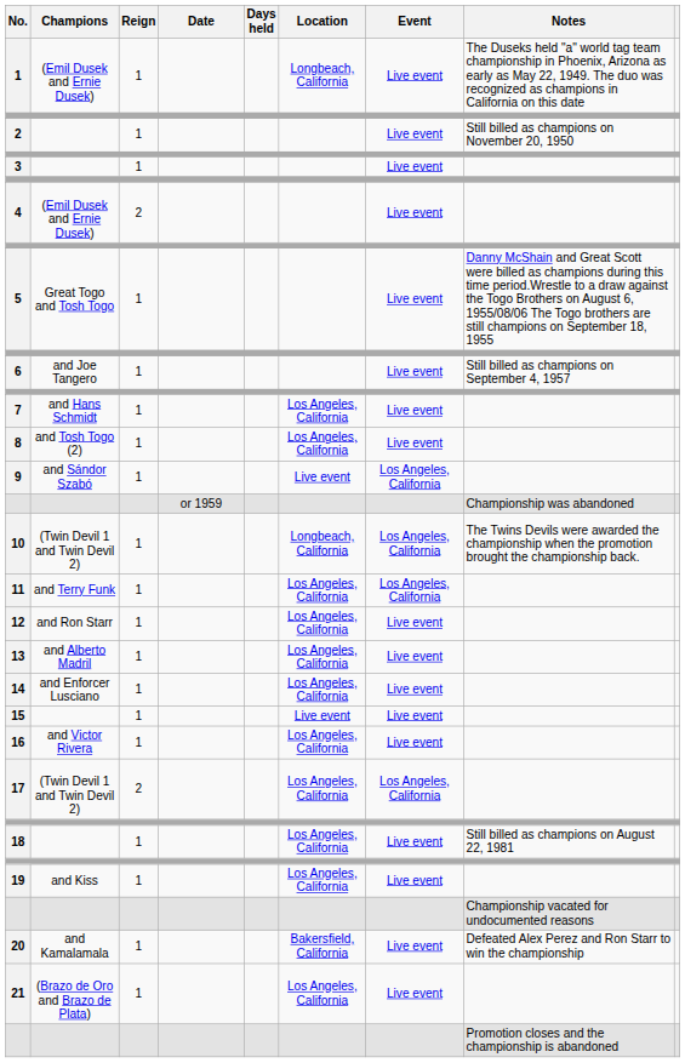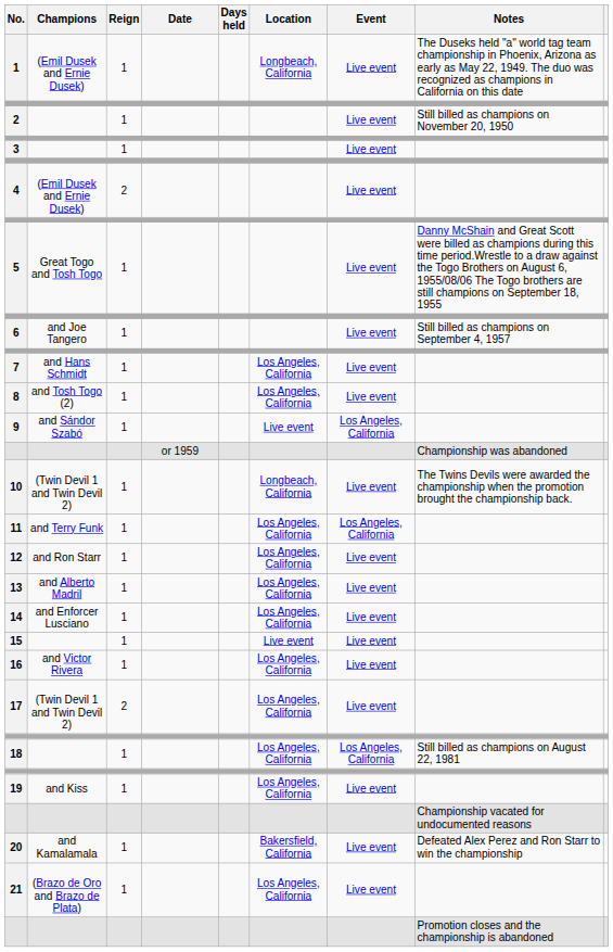 <table class="wikitable sortable" style="text-align: center" width=100%>
 <tr>
 <th width=0 data-sort-type="number" scope="col">No.</th>
 <th width=14% scope="col">Champions</th>
 <th width=0 scope="col">Reign</th>
 <th width=16% scope="col">Date</th>
 <th width=0 data-sort-type="number" scope="col">Days held</th>
 <th width=14% scope="col">Location</th>
 <th width=17% scope="col">Event</th>
 <th width=51% class="unsortable" scope="col">Notes</th>
 <th width=0 class="unsortable" scope="col"></th>
 </tr>
 <tr>
 <th scope="row">1</th>
 <td><br>(<a href='#'>Emil Dusek</a> and <a href='#'>Ernie Dusek</a>)</td>
 <td>1</td>
 <td> </td>
 <td></td>
 <td><a href='#'>Longbeach, California</a></td>
 <td><a href='#'>Live event</a></td>
 <td align=left>The Duseks held "a" world tag team championship in Phoenix, Arizona as early as May 22, 1949. The duo was recognized as champions in California on this date</td>
 <td></td>
 </tr>
 <tr>
 <td colspan=9 style="background: #aaaaaa;"></td>
 </tr>
 <tr>
 <th scope="row">2</th>
 <td></td>
 <td>1</td>
 <td> </td>
 <td></td>
 <td></td>
 <td><a href='#'>Live event</a></td>
 <td align=left>Still billed as champions on November 20, 1950</td>
 <td></td>
 </tr>
 <tr>
 <td colspan=9 style="background: #aaaaaa;"></td>
 </tr>
 <tr>
 <th scope="row">3</th>
 <td></td>
 <td>1</td>
 <td> </td>
 <td></td>
 <td></td>
 <td><a href='#'>Live event</a></td>
 <td align=left></td>
 <td></td>
 </tr>
 <tr>
 <td colspan=9 style="background: #aaaaaa;"></td>
 </tr>
 <tr>
 <th scope="row">4</th>
 <td><br>(<a href='#'>Emil Dusek</a> and <a href='#'>Ernie Dusek</a>)</td>
 <td>2</td>
 <td> </td>
 <td></td>
 <td></td>
 <td><a href='#'>Live event</a></td>
 <td align=left></td>
 <td></td>
 </tr>
 <tr>
 <td colspan=9 style="background: #aaaaaa;"></td>
 </tr>
 <tr>
 <th scope="row">5</th>
 <td>Great Togo and <a href='#'>Tosh Togo</a></td>
 <td>1</td>
 <td> </td>
 <td></td>
 <td></td>
 <td><a href='#'>Live event</a></td>
 <td align=left><a href='#'>Danny McShain</a> and Great Scott were billed as champions during this time period.Wrestle to a draw against the Togo Brothers on August 6, 1955/08/06 The Togo brothers are still champions on September 18, 1955</td>
 <td></td>
 </tr>
 <tr>
 <td colspan=9 style="background: #aaaaaa;"></td>
 </tr>
 <tr>
 <th scope="row">6</th>
 <td> and Joe Tangero</td>
 <td>1</td>
 <td> </td>
 <td></td>
 <td></td>
 <td><a href='#'>Live event</a></td>
 <td align=left>Still billed as champions on September 4, 1957</td>
 <td></td>
 </tr>
 <tr>
 <td colspan=9 style="background: #aaaaaa;"></td>
 </tr>
 <tr>
 <th scope="row">7</th>
 <td> and <a href='#'>Hans Schmidt</a></td>
 <td>1</td>
 <td></td>
 <td></td>
 <td><a href='#'>Los Angeles, California</a></td>
 <td><a href='#'>Live event</a></td>
 <td align=left></td>
 <td></td>
 </tr>
 <tr>
 <th scope="row">8</th>
 <td> and <a href='#'>Tosh Togo</a> (2)</td>
 <td>1</td>
 <td></td>
 <td></td>
 <td><a href='#'>Los Angeles, California</a></td>
 <td><a href='#'>Live event</a></td>
 <td align=left></td>
 <td></td>
 </tr>
 <tr>
 <th scope="row">9</th>
 <td> and <a href='#'>Sándor Szabó</a></td>
 <td>1</td>
 <td></td>
 <td></td>
 <td><a href='#'>Live event</a></td>
 <td><a href='#'>Los Angeles, California</a></td>
 <td align=left></td>
 <td></td>
 </tr>
 <tr style="background-color:#e3e3e3">
 <td scope="row"></td>
 <td></td>
 <td></td>
 <td> or 1959</td>
 <td></td>
 <td></td>
 <td></td>
 <td align=left>Championship was abandoned</td>
 <td></td>
 </tr>
 <tr>
 <th scope="row">10</th>
 <td><br>(Twin Devil 1 and Twin Devil 2)</td>
 <td>1</td>
 <td></td>
 <td></td>
 <td><a href='#'>Longbeach, California</a></td>
-<td><a href='#'>Los Angeles, California</a></td>
+<td><a href='#'>Live event</a></td>
 <td align=left>The Twins Devils were awarded the championship when the promotion brought the championship back.</td>
 <td></td>
 </tr>
 <tr>
 <th scope="row">11</th>
 <td> and <a href='#'>Terry Funk</a></td>
 <td>1</td>
 <td></td>
 <td></td>
 <td><a href='#'>Los Angeles, California</a></td>
 <td><a href='#'>Los Angeles, California</a></td>
 <td align=left></td>
 <td></td>
 </tr>
 <tr>
 <th scope="row">12</th>
 <td> and Ron Starr</td>
 <td>1</td>
 <td></td>
 <td></td>
 <td><a href='#'>Los Angeles, California</a></td>
 <td><a href='#'>Live event</a></td>
 <td align=left></td>
 <td></td>
 </tr>
 <tr>
 <th scope="row">13</th>
 <td> and <a href='#'>Alberto Madril</a></td>
 <td>1</td>
 <td></td>
 <td></td>
 <td><a href='#'>Los Angeles, California</a></td>
 <td><a href='#'>Live event</a></td>
 <td align=left></td>
 <td></td>
 </tr>
 <tr>
 <th scope="row">14</th>
 <td> and Enforcer Lusciano</td>
 <td>1</td>
 <td></td>
 <td></td>
 <td><a href='#'>Los Angeles, California</a></td>
 <td><a href='#'>Live event</a></td>
 <td align=left></td>
 <td></td>
 </tr>
 <tr>
 <th scope="row">15</th>
 <td></td>
 <td>1</td>
 <td></td>
 <td></td>
 <td><a href='#'>Live event</a></td>
 <td><a href='#'>Live event</a></td>
 <td align=left></td>
 <td></td>
 </tr>
 <tr>
 <th scope="row">16</th>
 <td> and <a href='#'>Victor Rivera</a></td>
 <td>1</td>
 <td></td>
 <td></td>
 <td><a href='#'>Los Angeles, California</a></td>
 <td><a href='#'>Live event</a></td>
 <td align=left></td>
 <td></td>
 </tr>
 <tr>
 <th scope="row">17</th>
 <td><br>(Twin Devil 1 and Twin Devil 2)</td>
 <td>2</td>
 <td></td>
 <td></td>
 <td><a href='#'>Los Angeles, California</a></td>
-<td><a href='#'>Los Angeles, California</a></td>
+<td><a href='#'>Live event</a></td>
 <td align=left></td>
 <td></td>
 </tr>
 <tr>
 <td colspan=9 style="background: #aaaaaa;"></td>
 </tr>
 <tr>
 <th scope="row">18</th>
 <td></td>
 <td>1</td>
 <td> </td>
 <td></td>
 <td><a href='#'>Los Angeles, California</a></td>
-<td><a href='#'>Live event</a></td>
+<td><a href='#'>Los Angeles, California</a></td>
 <td align=left>Still billed as champions on August 22, 1981</td>
 <td></td>
 </tr>
 <tr>
 <td colspan=9 style="background: #aaaaaa;"></td>
 </tr>
 <tr>
 <th scope="row">19</th>
 <td> and Kiss</td>
 <td>1</td>
 <td></td>
 <td></td>
 <td><a href='#'>Los Angeles, California</a></td>
 <td><a href='#'>Live event</a></td>
 <td align=left></td>
 <td></td>
 </tr>
 <tr style="background-color:#e3e3e3">
 <td scope="row"></td>
 <td></td>
 <td></td>
 <td></td>
 <td></td>
 <td></td>
 <td></td>
 <td align=left>Championship vacated for undocumented reasons</td>
 <td></td>
 </tr>
 <tr>
 <th scope="row">20</th>
 <td> and Kamalamala</td>
 <td>1</td>
 <td></td>
 <td></td>
 <td><a href='#'>Bakersfield, California</a></td>
 <td><a href='#'>Live event</a></td>
 <td align=left>Defeated Alex Perez and Ron Starr to win the championship</td>
 <td></td>
 </tr>
 <tr>
 <th scope="row">21</th>
 <td><br>(<a href='#'>Brazo de Oro</a> and <a href='#'>Brazo de Plata</a>)</td>
 <td>1</td>
 <td></td>
 <td></td>
 <td><a href='#'>Los Angeles, California</a></td>
 <td><a href='#'>Live event</a></td>
 <td align=left></td>
 <td></td>
 </tr>
 <tr style="background-color:#e3e3e3">
 <td scope="row"></td>
 <td></td>
 <td></td>
 <td></td>
 <td></td>
 <td></td>
 <td></td>
 <td align=left>Promotion closes and the championship is abandoned</td>
 <td></td>
 </tr>
 </table>
